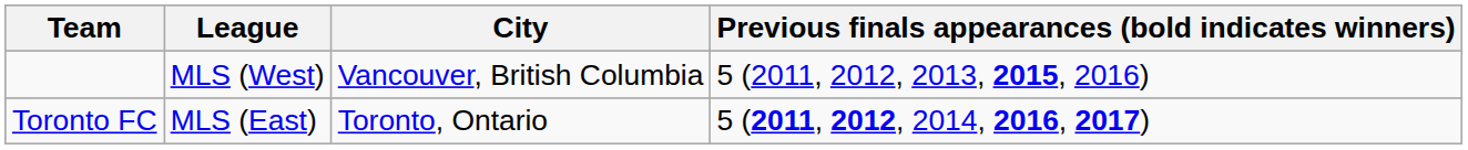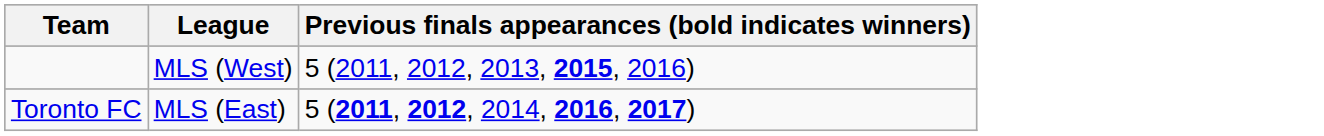 <table class="wikitable">
 <tr>
 <th>Team</th>
 <th>League</th>
-<th>City</th>
 <th>Previous finals appearances (bold indicates winners)</th>
 </tr>
 <tr>
 <td></td>
 <td><a href='#'>MLS</a> (<a href='#'>West</a>)</td>
-<td><a href='#'>Vancouver</a>, British Columbia</td>
 <td>5 (<a href='#'>2011</a>, <a href='#'>2012</a>, <a href='#'>2013</a>, <strong><a href='#'>2015</a></strong>, <a href='#'>2016</a>)</td>
 </tr>
 <tr>
 <td><a href='#'>Toronto FC</a></td>
 <td><a href='#'>MLS</a> (<a href='#'>East</a>)</td>
-<td><a href='#'>Toronto</a>, Ontario</td>
 <td>5 (<strong><a href='#'>2011</a></strong>, <strong><a href='#'>2012</a></strong>, <a href='#'>2014</a>, <strong><a href='#'>2016</a></strong>, <strong><a href='#'>2017</a></strong>)</td>
 </tr>
 </table>
